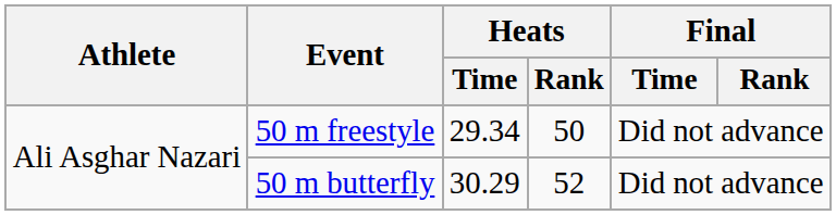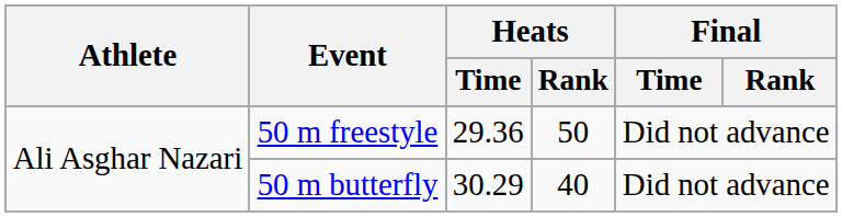 <table class=wikitable style=font-size:90%;text-align:center>
 <tr>
 <th rowspan="2">Athlete</th>
 <th rowspan="2">Event</th>
 <th colspan="2">Heats</th>
 <th colspan="2">Final</th>
 </tr>
 <tr style="font-size:95%">
 <th>Time</th>
 <th>Rank</th>
 <th>Time</th>
 <th>Rank</th>
 </tr>
 <tr>
 <td align=left rowspan=2>Ali Asghar Nazari</td>
 <td align=left><a href='#'>50 m freestyle</a></td>
-<td>29.34</td>
+<td>29.36</td>
 <td>50</td>
 <td colspan=2>Did not advance</td>
 </tr>
 <tr>
 <td align=left><a href='#'>50 m butterfly</a></td>
 <td>30.29</td>
-<td>52</td>
+<td>40</td>
 <td colspan=2>Did not advance</td>
 </tr>
 </table>
